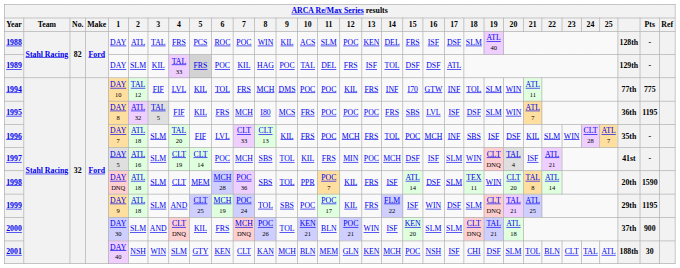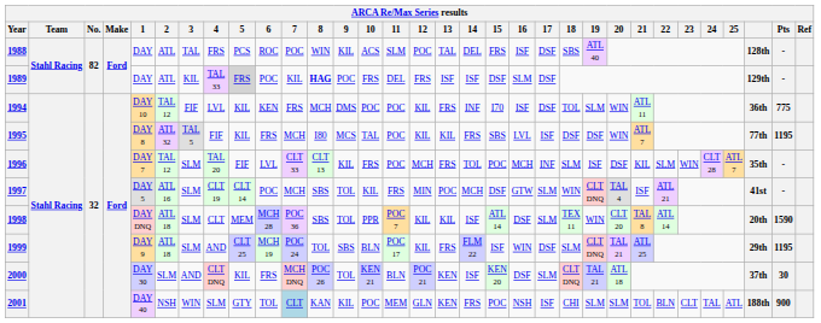 <table class="wikitable" style="text-align:center; font-size:75%">
 <tr>
 <th colspan=45><a href='#'>ARCA Re/Max Series</a> results</th>
 </tr>
 <tr>
 <th>Year</th>
 <th>Team</th>
 <th>No.</th>
 <th>Make</th>
 <th>1</th>
 <th>2</th>
 <th>3</th>
 <th>4</th>
 <th>5</th>
 <th>6</th>
 <th>7</th>
 <th>8</th>
 <th>9</th>
 <th>10</th>
 <th>11</th>
 <th>12</th>
 <th>13</th>
 <th>14</th>
 <th>15</th>
 <th>16</th>
 <th>17</th>
 <th>18</th>
 <th>19</th>
 <th>20</th>
 <th>21</th>
 <th>22</th>
 <th>23</th>
 <th>24</th>
 <th>25</th>
 <th></th>
 <th>Pts</th>
 <th>Ref</th>
 </tr>
 <tr>
 <th><a href='#'>1988</a></th>
 <th rowspan=2><a href='#'>Stahl Racing</a></th>
 <th rowspan=2>82</th>
 <th rowspan=2><a href='#'>Ford</a></th>
 <td><a href='#'>DAY</a></td>
 <td><a href='#'>ATL</a></td>
 <td><a href='#'>TAL</a></td>
 <td><a href='#'>FRS</a></td>
 <td><a href='#'>PCS</a></td>
 <td><a href='#'>ROC</a></td>
 <td><a href='#'>POC</a></td>
 <td><a href='#'>WIN</a></td>
 <td><a href='#'>KIL</a></td>
 <td><a href='#'>ACS</a></td>
 <td><a href='#'>SLM</a></td>
 <td><a href='#'>POC</a></td>
-<td><a href='#'>KEN</a></td>
+<td><a href='#'>TAL</a></td>
 <td><a href='#'>DEL</a></td>
 <td><a href='#'>FRS</a></td>
 <td><a href='#'>ISF</a></td>
 <td><a href='#'>DSF</a></td>
-<td><a href='#'>SLM</a></td>
+<td><a href='#'>SBS</a></td>
 <td style="background:#EFCFFF;"><a href='#'>ATL</a><br><small>40</small></td>
 <td colspan=6></td>
 <th>128th</th>
 <th>-</th>
 <th></th>
 </tr>
 <tr>
 <th><a href='#'>1989</a></th>
 <td><a href='#'>DAY</a></td>
-<td><a href='#'>SLM</a></td>
+<td><a href='#'>ATL</a></td>
 <td><a href='#'>KIL</a></td>
 <td style="background:#EFCFFF;"><a href='#'>TAL</a><br><small>33</small></td>
 <td style="background: lightgrey;"><a href='#'>FRS</a></td>
 <td><a href='#'>POC</a></td>
 <td><a href='#'>KIL</a></td>
-<td><a href='#'>HAG</a></td>
+<td><strong><a href='#'>HAG</a></strong></td>
 <td><a href='#'>POC</a></td>
-<td><a href='#'>TAL</a></td>
+<td><a href='#'>FRS</a></td>
 <td><a href='#'>DEL</a></td>
 <td><a href='#'>FRS</a></td>
 <td><a href='#'>ISF</a></td>
-<td><a href='#'>TOL</a></td>
+<td><a href='#'>ISF</a></td>
 <td><a href='#'>DSF</a></td>
+<td><a href='#'>SLM</a></td>
 <td><a href='#'>DSF</a></td>
-<td><a href='#'>ATL</a></td>
 <td colspan=8></td>
 <th>129th</th>
 <th>-</th>
 <th></th>
 </tr>
 <tr>
 <th><a href='#'>1994</a></th>
 <th rowspan=8><a href='#'>Stahl Racing</a></th>
 <th rowspan=8>32</th>
 <th rowspan=8><a href='#'>Ford</a></th>
 <td style="background:#FFDF9F;"><a href='#'>DAY</a><br><small>10</small></td>
 <td style="background:#DFFFDF;"><a href='#'>TAL</a><br><small>12</small></td>
 <td><a href='#'>FIF</a></td>
 <td><a href='#'>LVL</a></td>
 <td><a href='#'>KIL</a></td>
-<td><a href='#'>TOL</a></td>
+<td><a href='#'>KEN</a></td>
 <td><a href='#'>FRS</a></td>
 <td><a href='#'>MCH</a></td>
 <td><a href='#'>DMS</a></td>
 <td><a href='#'>POC</a></td>
 <td><a href='#'>POC</a></td>
 <td><a href='#'>KIL</a></td>
 <td><a href='#'>FRS</a></td>
 <td><a href='#'>INF</a></td>
 <td><a href='#'>I70</a></td>
-<td><a href='#'>GTW</a></td>
-<td><a href='#'>INF</a></td>
+<td><a href='#'>ISF</a></td>
+<td><a href='#'>DSF</a></td>
 <td><a href='#'>TOL</a></td>
 <td><a href='#'>SLM</a></td>
 <td><a href='#'>WIN</a></td>
 <td style="background:#DFFFDF;"><a href='#'>ATL</a><br><small>11</small></td>
 <td colspan=4></td>
-<th>77th</th>
+<th>36th</th>
 <th>775</th>
 <th></th>
 </tr>
 <tr>
 <th><a href='#'>1995</a></th>
 <td style="background:#FFDF9F;"><a href='#'>DAY</a><br><small>8</small></td>
 <td style="background:#EFCFFF;"><a href='#'>ATL</a><br><small>32</small></td>
 <td style="background:#DFDFDF;"><a href='#'>TAL</a><br><small>5</small></td>
 <td><a href='#'>FIF</a></td>
 <td><a href='#'>KIL</a></td>
 <td><a href='#'>FRS</a></td>
 <td><a href='#'>MCH</a></td>
 <td><a href='#'>I80</a></td>
 <td><a href='#'>MCS</a></td>
-<td><a href='#'>FRS</a></td>
+<td><a href='#'>TAL</a></td>
 <td><a href='#'>POC</a></td>
-<td><a href='#'>POC</a></td>
-<td><a href='#'>POC</a></td>
+<td><a href='#'>KIL</a></td>
+<td><a href='#'>KIL</a></td>
 <td><a href='#'>FRS</a></td>
 <td><a href='#'>SBS</a></td>
 <td><a href='#'>LVL</a></td>
 <td><a href='#'>ISF</a></td>
 <td><a href='#'>DSF</a></td>
-<td><a href='#'>SLM</a></td>
+<td><a href='#'>DSF</a></td>
 <td><a href='#'>WIN</a></td>
 <td style="background:#FFDF9F;"><a href='#'>ATL</a><br><small>7</small></td>
 <td colspan=4></td>
-<th>36th</th>
+<th>77th</th>
 <th>1195</th>
 <th></th>
 </tr>
 <tr>
 <th><a href='#'>1996</a></th>
 <td style="background:#FFDF9F;"><a href='#'>DAY</a><br><small>7</small></td>
-<td style="background:#DFFFDF;"><a href='#'>ATL</a><br><small>18</small></td>
+<td style="background:#DFFFDF;"><a href='#'>TAL</a><br><small>12</small></td>
 <td><a href='#'>SLM</a></td>
 <td style="background:#DFFFDF;"><a href='#'>TAL</a><br><small>20</small></td>
 <td><a href='#'>FIF</a></td>
 <td><a href='#'>LVL</a></td>
 <td style="background:#EFCFFF;"><a href='#'>CLT</a><br><small>33</small></td>
 <td style="background:#DFFFDF;"><a href='#'>CLT</a><br><small>13</small></td>
 <td><a href='#'>KIL</a></td>
 <td><a href='#'>FRS</a></td>
 <td><a href='#'>POC</a></td>
 <td><a href='#'>MCH</a></td>
 <td><a href='#'>FRS</a></td>
 <td><a href='#'>TOL</a></td>
 <td><a href='#'>POC</a></td>
 <td><a href='#'>MCH</a></td>
 <td><a href='#'>INF</a></td>
-<td><a href='#'>SBS</a></td>
+<td><a href='#'>SLM</a></td>
 <td><a href='#'>ISF</a></td>
 <td><a href='#'>DSF</a></td>
 <td><a href='#'>KIL</a></td>
 <td><a href='#'>SLM</a></td>
 <td><a href='#'>WIN</a></td>
 <td style="background:#EFCFFF;"><a href='#'>CLT</a><br><small>28</small></td>
 <td style="background:#FFDF9F;"><a href='#'>ATL</a><br><small>7</small></td>
 <th>35th</th>
 <th>-</th>
 <th></th>
 </tr>
 <tr>
 <th><a href='#'>1997</a></th>
 <td style="background:#DFDFDF;"><a href='#'>DAY</a><br><small>5</small></td>
 <td style="background:#DFFFDF;"><a href='#'>ATL</a><br><small>16</small></td>
 <td><a href='#'>SLM</a></td>
 <td style="background:#DFFFDF;"><a href='#'>CLT</a><br><small>19</small></td>
 <td style="background:#DFFFDF;"><a href='#'>CLT</a><br><small>14</small></td>
 <td><a href='#'>POC</a></td>
 <td><a href='#'>MCH</a></td>
 <td><a href='#'>SBS</a></td>
 <td><a href='#'>TOL</a></td>
 <td><a href='#'>KIL</a></td>
 <td><a href='#'>FRS</a></td>
 <td><a href='#'>MIN</a></td>
 <td><a href='#'>POC</a></td>
 <td><a href='#'>MCH</a></td>
 <td><a href='#'>DSF</a></td>
-<td><a href='#'>ISF</a></td>
+<td><a href='#'>GTW</a></td>
 <td><a href='#'>SLM</a></td>
 <td><a href='#'>WIN</a></td>
 <td style="background:#FFCFCF;"><a href='#'>CLT</a><br><small>DNQ</small></td>
 <td style="background:#DFDFDF;"><a href='#'>TAL</a><br><small>4</small></td>
 <td><a href='#'>ISF</a></td>
 <td style="background:#EFCFFF;"><a href='#'>ATL</a><br><small>21</small></td>
 <td colspan=3></td>
 <th>41st</th>
 <th>-</th>
 <th></th>
 </tr>
 <tr>
 <th><a href='#'>1998</a></th>
 <td style="background:#FFCFCF;"><a href='#'>DAY</a><br><small>DNQ</small></td>
 <td style="background:#DFFFDF;"><a href='#'>ATL</a><br><small>18</small></td>
 <td><a href='#'>SLM</a></td>
 <td><a href='#'>CLT</a></td>
 <td><a href='#'>MEM</a></td>
 <td style="background:#CFCFFF;"><a href='#'>MCH</a><br><small>28</small></td>
 <td style="background:#EFCFFF;"><a href='#'>POC</a><br><small>36</small></td>
 <td><a href='#'>SBS</a></td>
 <td><a href='#'>TOL</a></td>
 <td><a href='#'>PPR</a></td>
 <td style="background:#FFDF9F;"><a href='#'>POC</a><br><small>7</small></td>
 <td><a href='#'>KIL</a></td>
-<td><a href='#'>FRS</a></td>
+<td><a href='#'>KIL</a></td>
 <td><a href='#'>ISF</a></td>
 <td style="background:#DFFFDF;"><a href='#'>ATL</a><br><small>14</small></td>
 <td><a href='#'>DSF</a></td>
 <td><a href='#'>SLM</a></td>
 <td style="background:#DFFFDF;"><a href='#'>TEX</a><br><small>11</small></td>
 <td><a href='#'>WIN</a></td>
 <td style="background:#DFFFDF;"><a href='#'>CLT</a><br><small>20</small></td>
 <td style="background:#FFDF9F;"><a href='#'>TAL</a><br><small>8</small></td>
 <td style="background:#DFFFDF;"><a href='#'>ATL</a><br><small>14</small></td>
 <td colspan=3></td>
 <th>20th</th>
 <th>1590</th>
 <th></th>
 </tr>
 <tr>
 <th><a href='#'>1999</a></th>
 <td style="background:#FFDF9F;"><a href='#'>DAY</a><br><small>9</small></td>
 <td style="background:#DFFFDF;"><a href='#'>ATL</a><br><small>18</small></td>
 <td><a href='#'>SLM</a></td>
 <td><a href='#'>AND</a></td>
 <td style="background:#CFCFFF;"><a href='#'>CLT</a><br><small>25</small></td>
 <td style="background:#DFFFDF;"><a href='#'>MCH</a><br><small>19</small></td>
 <td style="background:#CFCFFF;"><a href='#'>POC</a><br><small>24</small></td>
 <td><a href='#'>TOL</a></td>
 <td><a href='#'>SBS</a></td>
-<td><a href='#'>POC</a></td>
+<td><a href='#'>BLN</a></td>
 <td style="background:#DFFFDF;"><a href='#'>POC</a><br><small>17</small></td>
 <td><a href='#'>KIL</a></td>
 <td><a href='#'>FRS</a></td>
 <td style="background:#CFCFFF;"><a href='#'>FLM</a><br><small>22</small></td>
 <td><a href='#'>ISF</a></td>
 <td><a href='#'>WIN</a></td>
 <td><a href='#'>DSF</a></td>
 <td><a href='#'>SLM</a></td>
 <td style="background:#FFCFCF;"><a href='#'>CLT</a><br><small>DNQ</small></td>
 <td style="background:#EFCFFF;"><a href='#'>TAL</a><br><small>21</small></td>
 <td style="background:#CFCFFF;"><a href='#'>ATL</a><br><small>25</small></td>
 <td colspan=4></td>
 <th>29th</th>
 <th>1195</th>
 <th></th>
 </tr>
 <tr>
 <th><a href='#'>2000</a></th>
 <td style="background:#CFCFFF;"><a href='#'>DAY</a><br><small>30</small></td>
 <td><a href='#'>SLM</a></td>
 <td><a href='#'>AND</a></td>
 <td style="background:#FFCFCF;"><a href='#'>CLT</a><br><small>DNQ</small></td>
 <td><a href='#'>KIL</a></td>
 <td><a href='#'>FRS</a></td>
 <td style="background:#FFCFCF;"><a href='#'>MCH</a><br><small>DNQ</small></td>
 <td style="background:#CFCFFF;"><a href='#'>POC</a><br><small>26</small></td>
 <td><a href='#'>TOL</a></td>
 <td style="background:#CFCFFF;"><a href='#'>KEN</a><br><small>21</small></td>
 <td><a href='#'>BLN</a></td>
 <td style="background:#CFCFFF;"><a href='#'>POC</a><br><small>21</small></td>
-<td><a href='#'>WIN</a></td>
+<td><a href='#'>KEN</a></td>
 <td><a href='#'>ISF</a></td>
 <td style="background:#DFFFDF;"><a href='#'>KEN</a><br><small>20</small></td>
-<td><a href='#'>SLM</a></td>
+<td><a href='#'>DSF</a></td>
 <td><a href='#'>SLM</a></td>
 <td style="background:#FFCFCF;"><a href='#'>CLT</a><br><small>DNQ</small></td>
 <td style="background:#CFCFFF;"><a href='#'>TAL</a><br><small>21</small></td>
 <td style="background:#DFFFDF;"><a href='#'>ATL</a><br><small>18</small></td>
 <td colspan=5></td>
 <th>37th</th>
-<th>900</th>
+<th>30</th>
 <th></th>
 </tr>
 <tr>
 <th><a href='#'>2001</a></th>
 <td style="background:#EFCFFF;"><a href='#'>DAY</a><br><small>40</small></td>
 <td><a href='#'>NSH</a></td>
 <td><a href='#'>WIN</a></td>
 <td><a href='#'>SLM</a></td>
 <td><a href='#'>GTY</a></td>
-<td><a href='#'>KEN</a></td>
-<td><a href='#'>CLT</a></td>
+<td><a href='#'>TOL</a></td>
+<td style="background: lightblue;"><a href='#'>CLT</a></td>
 <td><a href='#'>KAN</a></td>
-<td><a href='#'>MCH</a></td>
-<td><a href='#'>BLN</a></td>
+<td><a href='#'>KIL</a></td>
+<td><a href='#'>POC</a></td>
 <td><a href='#'>MEM</a></td>
 <td><a href='#'>GLN</a></td>
 <td><a href='#'>KEN</a></td>
-<td><a href='#'>MCH</a></td>
+<td><a href='#'>FRS</a></td>
 <td><a href='#'>POC</a></td>
 <td><a href='#'>NSH</a></td>
 <td><a href='#'>ISF</a></td>
 <td><a href='#'>CHI</a></td>
-<td><a href='#'>DSF</a></td>
+<td><a href='#'>SLM</a></td>
 <td><a href='#'>SLM</a></td>
 <td><a href='#'>TOL</a></td>
 <td><a href='#'>BLN</a></td>
 <td><a href='#'>CLT</a></td>
 <td><a href='#'>TAL</a></td>
 <td><a href='#'>ATL</a></td>
 <th>188th</th>
-<th>30</th>
+<th>900</th>
 <th></th>
 </tr>
 </table>
